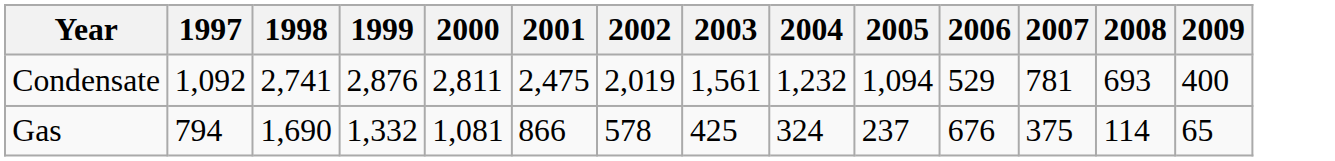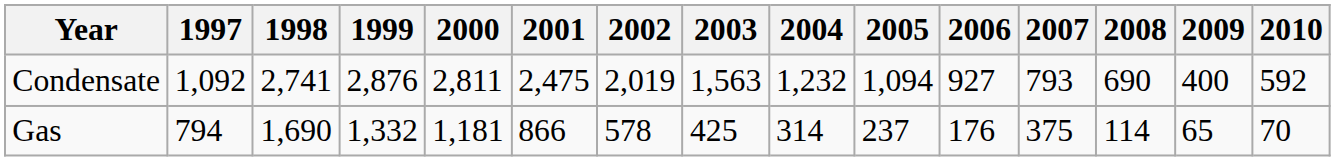 <table class="wikitable">
 <tr>
 <th>Year</th>
 <th>1997</th>
 <th>1998</th>
 <th>1999</th>
 <th>2000</th>
 <th>2001</th>
 <th>2002</th>
 <th>2003</th>
 <th>2004</th>
 <th>2005</th>
 <th>2006</th>
 <th>2007</th>
 <th>2008</th>
 <th>2009</th>
+<th>2010</th>
 </tr>
 <tr>
 <td>Condensate</td>
 <td>1,092</td>
 <td>2,741</td>
 <td>2,876</td>
 <td>2,811</td>
 <td>2,475</td>
 <td>2,019</td>
-<td>1,561</td>
+<td>1,563</td>
 <td>1,232</td>
 <td>1,094</td>
-<td>529</td>
-<td>781</td>
-<td>693</td>
+<td>927</td>
+<td>793</td>
+<td>690</td>
 <td>400</td>
+<td>592</td>
 </tr>
 <tr>
 <td>Gas</td>
 <td>794</td>
 <td>1,690</td>
 <td>1,332</td>
-<td>1,081</td>
+<td>1,181</td>
 <td>866</td>
 <td>578</td>
 <td>425</td>
-<td>324</td>
+<td>314</td>
 <td>237</td>
-<td>676</td>
+<td>176</td>
 <td>375</td>
 <td>114</td>
 <td>65</td>
+<td>70</td>
 </tr>
 </table>
